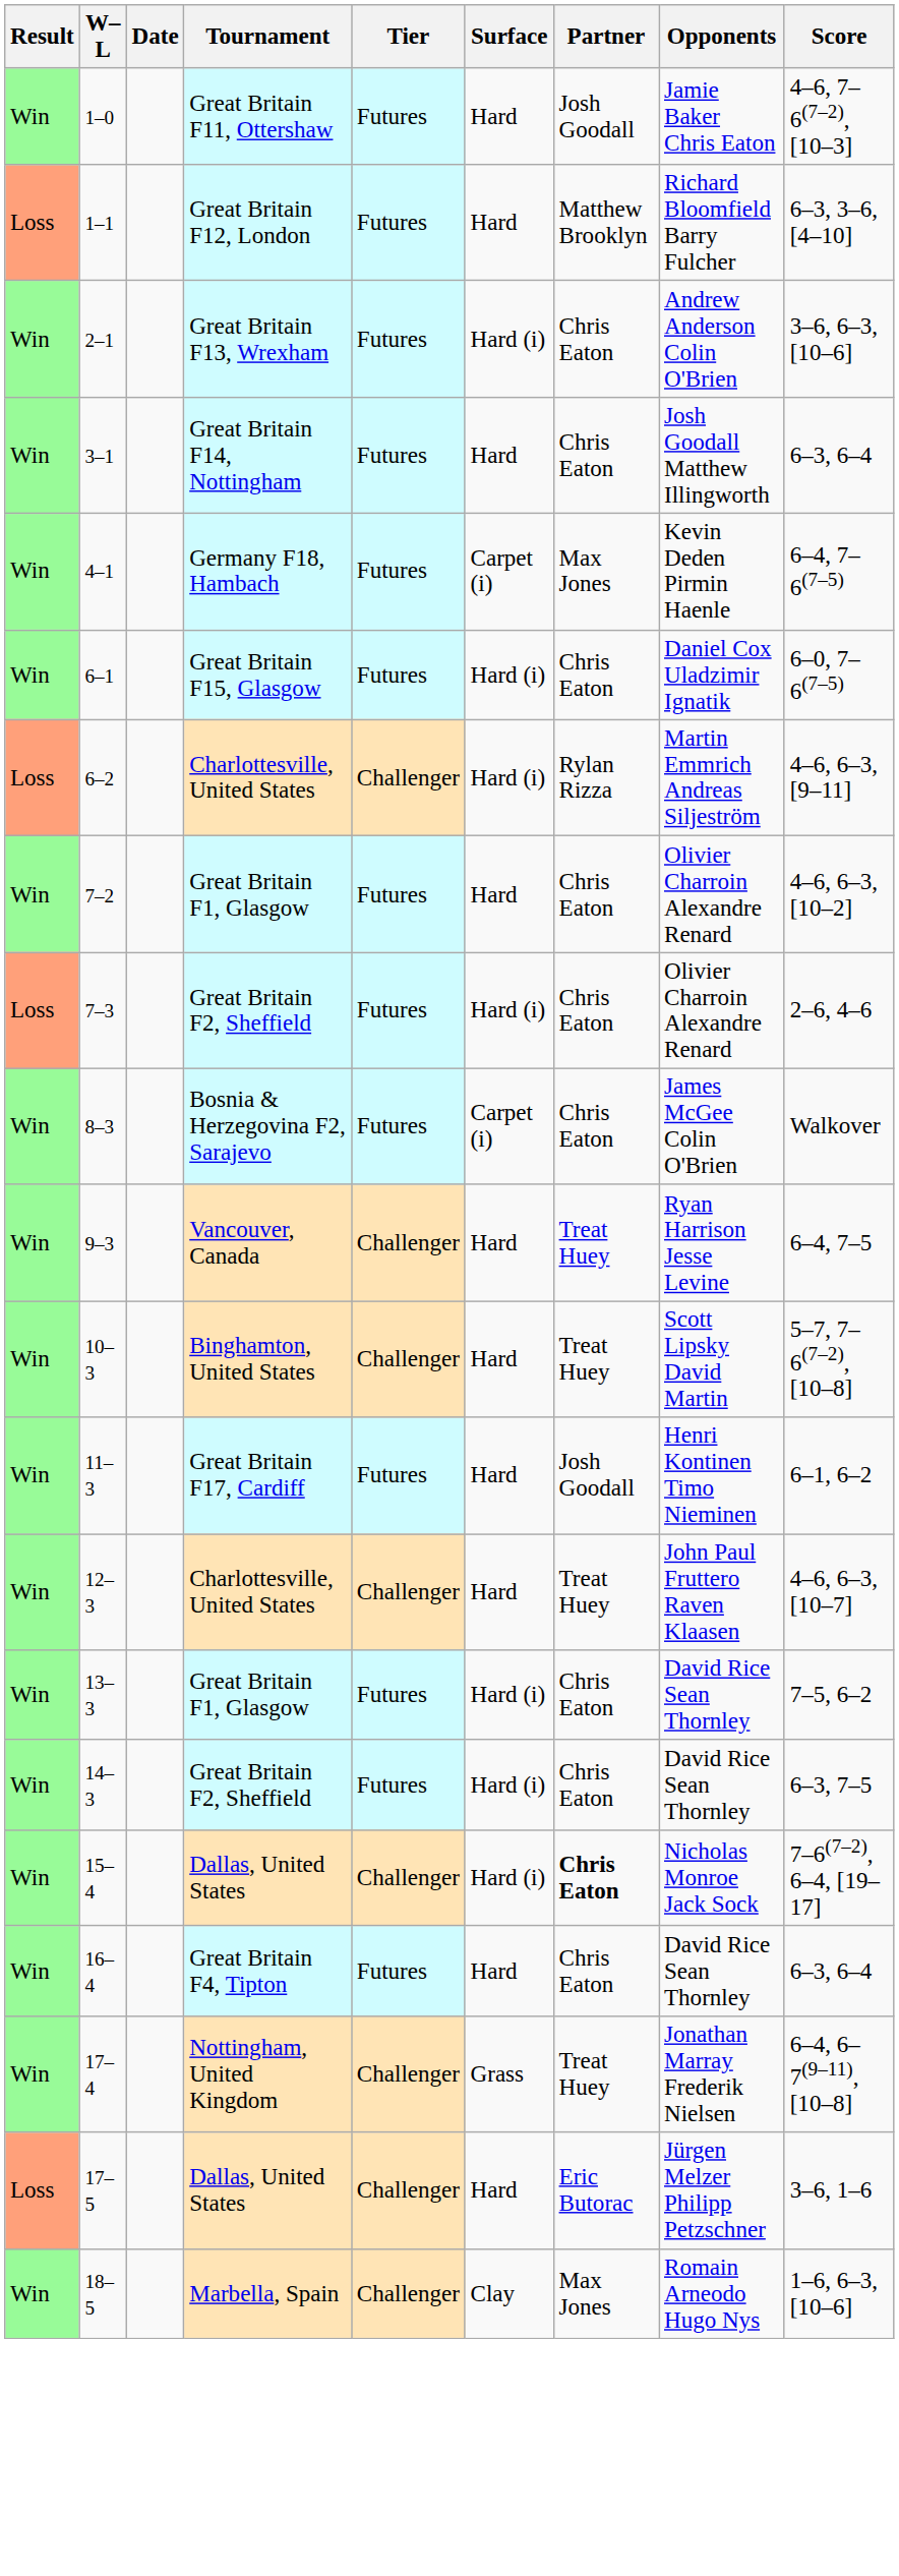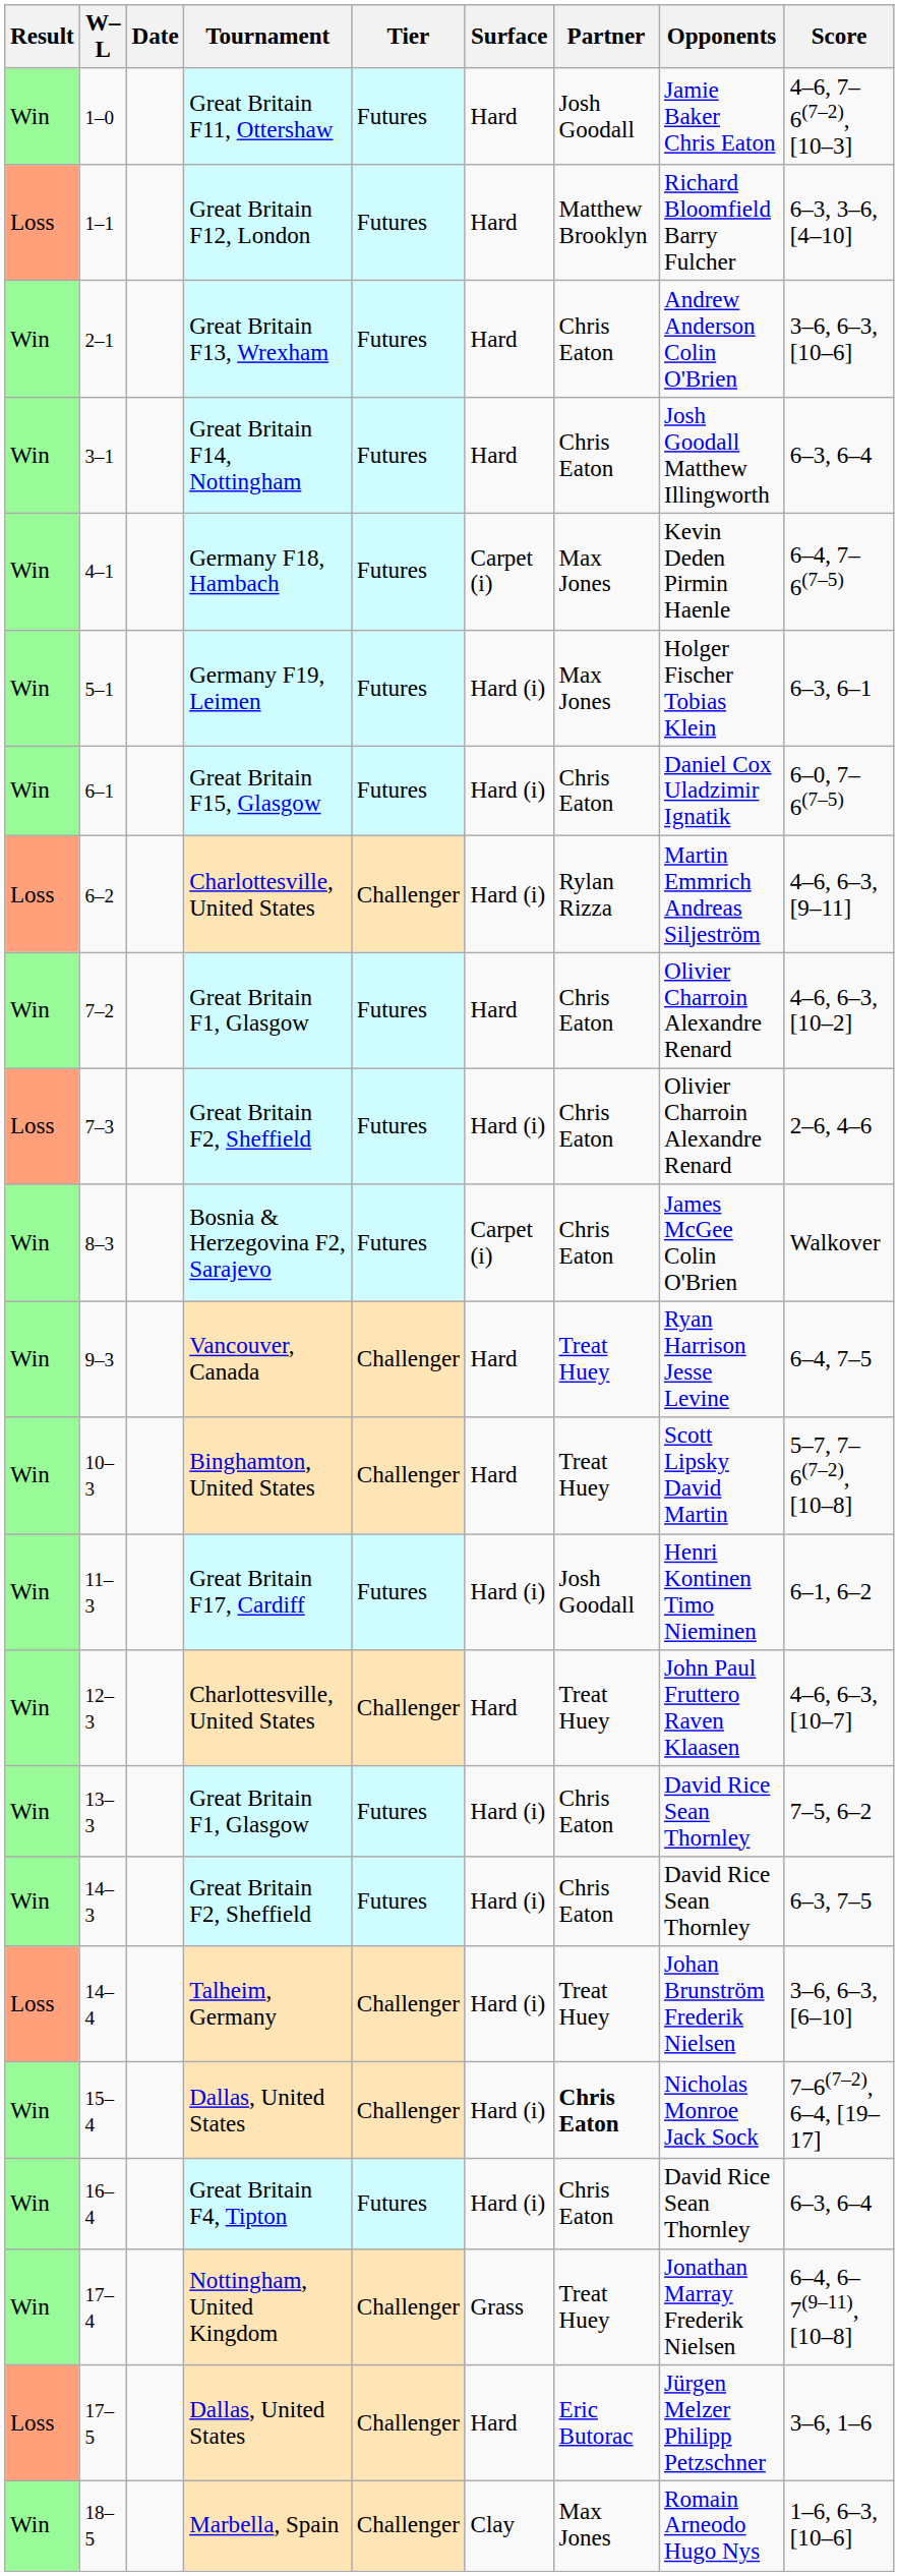 <table class="sortable wikitable">
 <tr>
 <th>Result</th>
 <th class="unsortable">W–L</th>
 <th>Date</th>
 <th>Tournament</th>
 <th>Tier</th>
 <th>Surface</th>
 <th>Partner</th>
 <th>Opponents</th>
 <th class="unsortable">Score</th>
 </tr>
 <tr>
 <td bgcolor=98FB98>Win</td>
 <td><small>1–0</small></td>
 <td></td>
 <td style="background:#cffcff;">Great Britain F11, <a href='#'>Ottershaw</a></td>
 <td style="background:#cffcff;">Futures</td>
 <td>Hard</td>
 <td> Josh Goodall</td>
 <td> <a href='#'>Jamie Baker</a><br> <a href='#'>Chris Eaton</a></td>
 <td>4–6, 7–6<sup>(7–2)</sup>, [10–3]</td>
 </tr>
 <tr>
 <td bgcolor=FFA07A>Loss</td>
 <td><small>1–1</small></td>
 <td></td>
 <td style="background:#cffcff;">Great Britain F12, London</td>
 <td style="background:#cffcff;">Futures</td>
 <td>Hard</td>
 <td> Matthew Brooklyn</td>
 <td> <a href='#'>Richard Bloomfield</a><br> Barry Fulcher</td>
 <td>6–3, 3–6, [4–10]</td>
 </tr>
 <tr>
 <td bgcolor=98FB98>Win</td>
 <td><small>2–1</small></td>
 <td></td>
 <td style="background:#cffcff;">Great Britain F13, <a href='#'>Wrexham</a></td>
 <td style="background:#cffcff;">Futures</td>
-<td>Hard (i)</td>
+<td>Hard</td>
 <td> Chris Eaton</td>
 <td> <a href='#'>Andrew Anderson</a><br> <a href='#'>Colin O'Brien</a></td>
 <td>3–6, 6–3, [10–6]</td>
 </tr>
 <tr>
 <td bgcolor=98FB98>Win</td>
 <td><small>3–1</small></td>
 <td></td>
 <td style="background:#cffcff;">Great Britain F14, <a href='#'>Nottingham</a></td>
 <td style="background:#cffcff;">Futures</td>
 <td>Hard</td>
 <td> Chris Eaton</td>
 <td> <a href='#'>Josh Goodall</a><br> Matthew Illingworth</td>
 <td>6–3, 6–4</td>
 </tr>
 <tr>
 <td bgcolor=98FB98>Win</td>
 <td><small>4–1</small></td>
 <td></td>
 <td style="background:#cffcff;">Germany F18, <a href='#'>Hambach</a></td>
 <td style="background:#cffcff;">Futures</td>
 <td>Carpet (i)</td>
 <td> Max Jones</td>
 <td> Kevin Deden<br> Pirmin Haenle</td>
 <td>6–4, 7–6<sup>(7–5)</sup></td>
+</tr>
+<tr>
+<td bgcolor=98FB98>Win</td>
+<td><small>5–1</small></td>
+<td></td>
+<td style="background:#cffcff;">Germany F19, <a href='#'>Leimen</a></td>
+<td style="background:#cffcff;">Futures</td>
+<td>Hard (i)</td>
+<td> Max Jones</td>
+<td> Holger Fischer<br> <a href='#'>Tobias Klein</a></td>
+<td>6–3, 6–1</td>
 </tr>
 <tr>
 <td bgcolor=98FB98>Win</td>
 <td><small>6–1</small></td>
 <td></td>
 <td style="background:#cffcff;">Great Britain F15, <a href='#'>Glasgow</a></td>
 <td style="background:#cffcff;">Futures</td>
 <td>Hard (i)</td>
 <td> Chris Eaton</td>
 <td> <a href='#'>Daniel Cox</a><br> <a href='#'>Uladzimir Ignatik</a></td>
 <td>6–0, 7–6<sup>(7–5)</sup></td>
 </tr>
 <tr>
 <td bgcolor=FFA07A>Loss</td>
 <td><small>6–2</small></td>
 <td><a href='#'></a></td>
 <td style="background:moccasin;"><a href='#'>Charlottesville</a>, United States</td>
 <td style="background:moccasin;">Challenger</td>
 <td>Hard (i)</td>
 <td> Rylan Rizza</td>
 <td> <a href='#'>Martin Emmrich</a><br> <a href='#'>Andreas Siljeström</a></td>
 <td>4–6, 6–3, [9–11]</td>
 </tr>
 <tr>
 <td bgcolor=98FB98>Win</td>
 <td><small>7–2</small></td>
 <td></td>
 <td style="background:#cffcff;">Great Britain F1, Glasgow</td>
 <td style="background:#cffcff;">Futures</td>
 <td>Hard</td>
 <td> Chris Eaton</td>
 <td> <a href='#'>Olivier Charroin</a><br> Alexandre Renard</td>
 <td>4–6, 6–3, [10–2]</td>
 </tr>
 <tr>
 <td bgcolor=FFA07A>Loss</td>
 <td><small>7–3</small></td>
 <td></td>
 <td style="background:#cffcff;">Great Britain F2, <a href='#'>Sheffield</a></td>
 <td style="background:#cffcff;">Futures</td>
 <td>Hard (i)</td>
 <td> Chris Eaton</td>
 <td> Olivier Charroin<br> Alexandre Renard</td>
 <td>2–6, 4–6</td>
 </tr>
 <tr>
 <td bgcolor=98FB98>Win</td>
 <td><small>8–3</small></td>
 <td></td>
 <td style="background:#cffcff;">Bosnia & Herzegovina F2, <a href='#'>Sarajevo</a></td>
 <td style="background:#cffcff;">Futures</td>
 <td>Carpet (i)</td>
 <td> Chris Eaton</td>
 <td> <a href='#'>James McGee</a><br> Colin O'Brien</td>
 <td>Walkover</td>
 </tr>
 <tr>
 <td bgcolor=98FB98>Win</td>
 <td><small>9–3</small></td>
 <td><a href='#'></a></td>
 <td style="background:moccasin;"><a href='#'>Vancouver</a>, Canada</td>
 <td style="background:moccasin;">Challenger</td>
 <td>Hard</td>
 <td> <a href='#'>Treat Huey</a></td>
 <td> <a href='#'>Ryan Harrison</a><br> <a href='#'>Jesse Levine</a></td>
 <td>6–4, 7–5</td>
 </tr>
 <tr>
 <td bgcolor=98FB98>Win</td>
 <td><small>10–3</small></td>
 <td><a href='#'></a></td>
 <td style="background:moccasin;"><a href='#'>Binghamton</a>, United States</td>
 <td style="background:moccasin;">Challenger</td>
 <td>Hard</td>
 <td> Treat Huey</td>
 <td> <a href='#'>Scott Lipsky</a><br> <a href='#'>David Martin</a></td>
 <td>5–7, 7–6<sup>(7–2)</sup>, [10–8]</td>
 </tr>
 <tr>
 <td bgcolor=98FB98>Win</td>
 <td><small>11–3</small></td>
 <td></td>
 <td style="background:#cffcff;">Great Britain F17, <a href='#'>Cardiff</a></td>
 <td style="background:#cffcff;">Futures</td>
-<td>Hard</td>
+<td>Hard (i)</td>
 <td> Josh Goodall</td>
 <td> <a href='#'>Henri Kontinen</a><br> <a href='#'>Timo Nieminen</a></td>
 <td>6–1, 6–2</td>
 </tr>
 <tr>
 <td bgcolor=98FB98>Win</td>
 <td><small>12–3</small></td>
 <td><a href='#'></a></td>
 <td style="background:moccasin;">Charlottesville, United States</td>
 <td style="background:moccasin;">Challenger</td>
 <td>Hard</td>
 <td> Treat Huey</td>
 <td> <a href='#'>John Paul Fruttero</a><br> <a href='#'>Raven Klaasen</a></td>
 <td>4–6, 6–3, [10–7]</td>
 </tr>
 <tr>
 <td bgcolor=98FB98>Win</td>
 <td><small>13–3</small></td>
 <td></td>
 <td style="background:#cffcff;">Great Britain F1, Glasgow</td>
 <td style="background:#cffcff;">Futures</td>
 <td>Hard (i)</td>
 <td> Chris Eaton</td>
 <td> <a href='#'>David Rice</a><br> <a href='#'>Sean Thornley</a></td>
 <td>7–5, 6–2</td>
 </tr>
 <tr>
 <td bgcolor=98FB98>Win</td>
 <td><small>14–3</small></td>
 <td></td>
 <td style="background:#cffcff;">Great Britain F2, Sheffield</td>
 <td style="background:#cffcff;">Futures</td>
 <td>Hard (i)</td>
 <td> Chris Eaton</td>
 <td> David Rice<br> Sean Thornley</td>
 <td>6–3, 7–5</td>
 </tr>
 <tr>
+<td bgcolor=FFA07A>Loss</td>
+<td><small>14–4</small></td>
+<td><a href='#'></a></td>
+<td style="background:moccasin;"><a href='#'>Talheim</a>, Germany</td>
+<td style="background:moccasin;">Challenger</td>
+<td>Hard (i)</td>
+<td> Treat Huey</td>
+<td> <a href='#'>Johan Brunström</a><br> <a href='#'>Frederik Nielsen</a></td>
+<td>3–6, 6–3, [6–10]</td>
+</tr>
+<tr>
 <td bgcolor=98FB98>Win</td>
 <td><small>15–4</small></td>
 <td><a href='#'></a></td>
 <td style="background:moccasin;"><a href='#'>Dallas</a>, United States</td>
 <td style="background:moccasin;">Challenger</td>
 <td>Hard (i)</td>
 <td><strong> Chris Eaton</strong></td>
 <td> <a href='#'>Nicholas Monroe</a><br> <a href='#'>Jack Sock</a></td>
 <td>7–6<sup>(7–2)</sup>, 6–4, [19–17]</td>
 </tr>
 <tr>
 <td bgcolor=98FB98>Win</td>
 <td><small>16–4</small></td>
 <td></td>
 <td style="background:#cffcff;">Great Britain F4, <a href='#'>Tipton</a></td>
 <td style="background:#cffcff;">Futures</td>
-<td>Hard</td>
+<td>Hard (i)</td>
 <td> Chris Eaton</td>
 <td> David Rice<br> Sean Thornley</td>
 <td>6–3, 6–4</td>
 </tr>
 <tr>
 <td bgcolor=98FB98>Win</td>
 <td><small>17–4</small></td>
 <td><a href='#'></a></td>
 <td style="background:moccasin;"><a href='#'>Nottingham</a>, United Kingdom</td>
 <td style="background:moccasin;">Challenger</td>
 <td>Grass</td>
 <td> Treat Huey</td>
 <td> <a href='#'>Jonathan Marray</a><br> Frederik Nielsen</td>
 <td>6–4, 6–7<sup>(9–11)</sup>, [10–8]</td>
 </tr>
 <tr>
 <td bgcolor=FFA07A>Loss</td>
 <td><small>17–5</small></td>
 <td><a href='#'></a></td>
 <td style="background:moccasin;"><a href='#'>Dallas</a>, United States</td>
 <td style="background:moccasin;">Challenger</td>
 <td>Hard</td>
 <td> <a href='#'>Eric Butorac</a></td>
 <td> <a href='#'>Jürgen Melzer</a><br> <a href='#'>Philipp Petzschner</a></td>
 <td>3–6, 1–6</td>
 </tr>
 <tr>
 <td bgcolor=98FB98>Win</td>
 <td><small>18–5</small></td>
 <td><a href='#'></a></td>
 <td style="background:moccasin;"><a href='#'>Marbella</a>, Spain</td>
 <td style="background:moccasin;">Challenger</td>
 <td>Clay</td>
 <td> Max Jones</td>
 <td> <a href='#'>Romain Arneodo</a><br> <a href='#'>Hugo Nys</a></td>
 <td>1–6, 6–3, [10–6]</td>
 </tr>
 </table>
